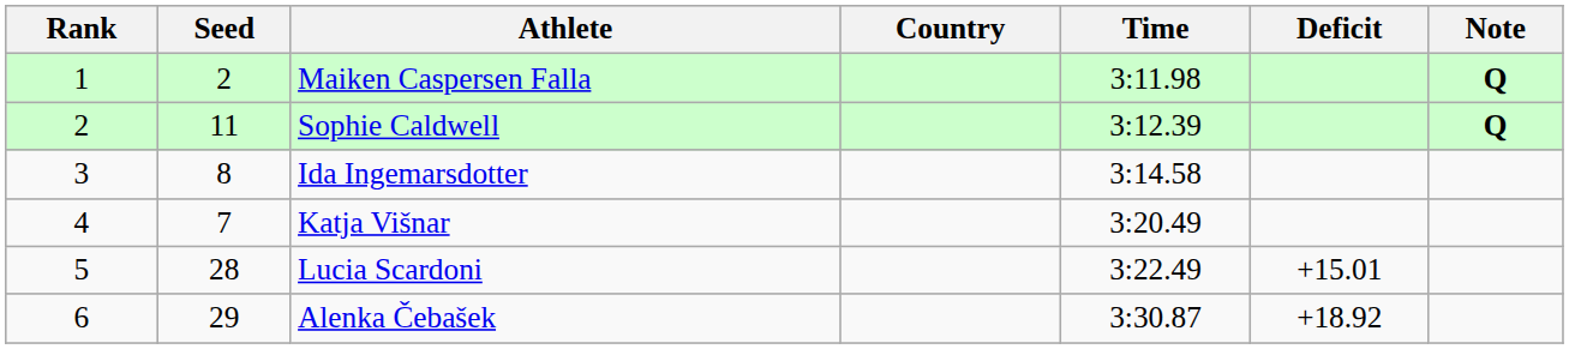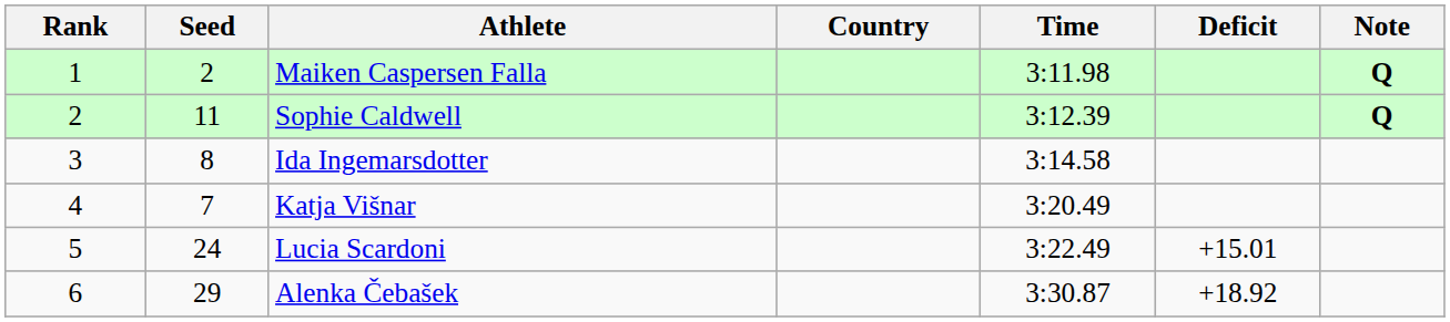 <table class="wikitable sortable" style="text-align:center" width=65%>
 <tr>
 <th>Rank</th>
 <th>Seed</th>
 <th>Athlete</th>
 <th>Country</th>
 <th>Time</th>
 <th>Deficit</th>
 <th>Note</th>
 </tr>
 <tr bgcolor="#ccffcc">
 <td>1</td>
 <td>2</td>
 <td align="left"><a href='#'>Maiken Caspersen Falla</a></td>
 <td align="left"></td>
 <td>3:11.98</td>
 <td></td>
 <td><strong>Q</strong></td>
 </tr>
 <tr bgcolor="#ccffcc">
 <td>2</td>
 <td>11</td>
 <td align="left"><a href='#'>Sophie Caldwell</a></td>
 <td align="left"></td>
 <td>3:12.39</td>
 <td></td>
 <td><strong>Q</strong></td>
 </tr>
 <tr>
 <td>3</td>
 <td>8</td>
 <td align="left"><a href='#'>Ida Ingemarsdotter</a></td>
 <td align="left"></td>
 <td>3:14.58</td>
 <td></td>
 <td></td>
 </tr>
 <tr>
 <td>4</td>
 <td>7</td>
 <td align="left"><a href='#'>Katja Višnar</a></td>
 <td align="left"></td>
 <td>3:20.49</td>
 <td></td>
 <td></td>
 </tr>
 <tr>
 <td>5</td>
-<td>28</td>
+<td>24</td>
 <td align="left"><a href='#'>Lucia Scardoni</a></td>
 <td align="left"></td>
 <td>3:22.49</td>
 <td>+15.01</td>
 <td></td>
 </tr>
 <tr>
 <td>6</td>
 <td>29</td>
 <td align="left"><a href='#'>Alenka Čebašek</a></td>
 <td align="left"></td>
 <td>3:30.87</td>
 <td>+18.92</td>
 <td></td>
 </tr>
 </table>
